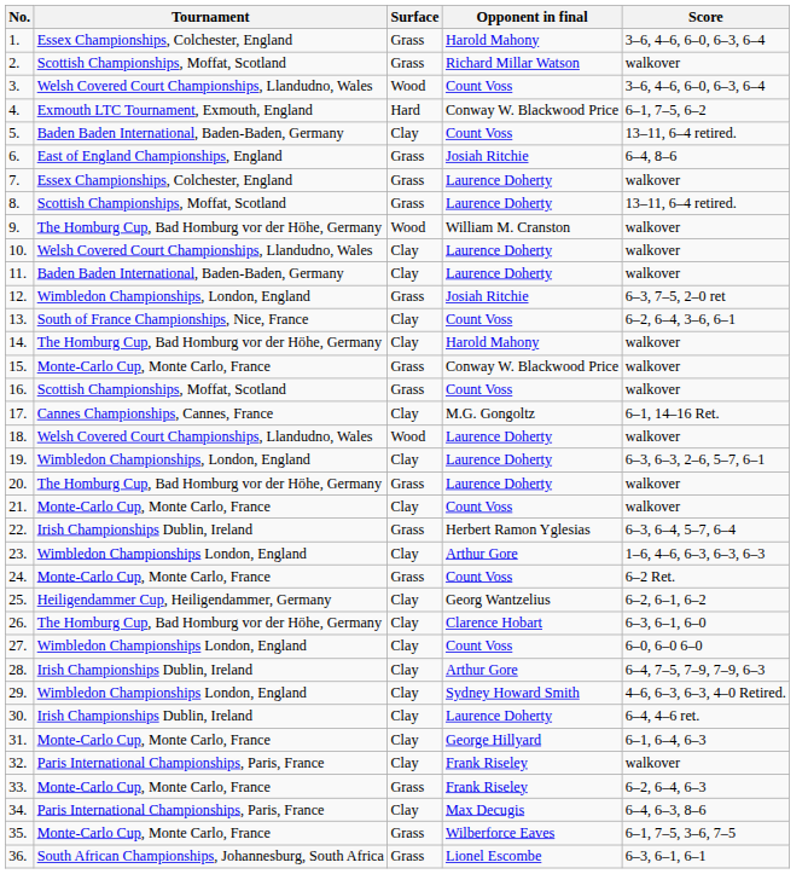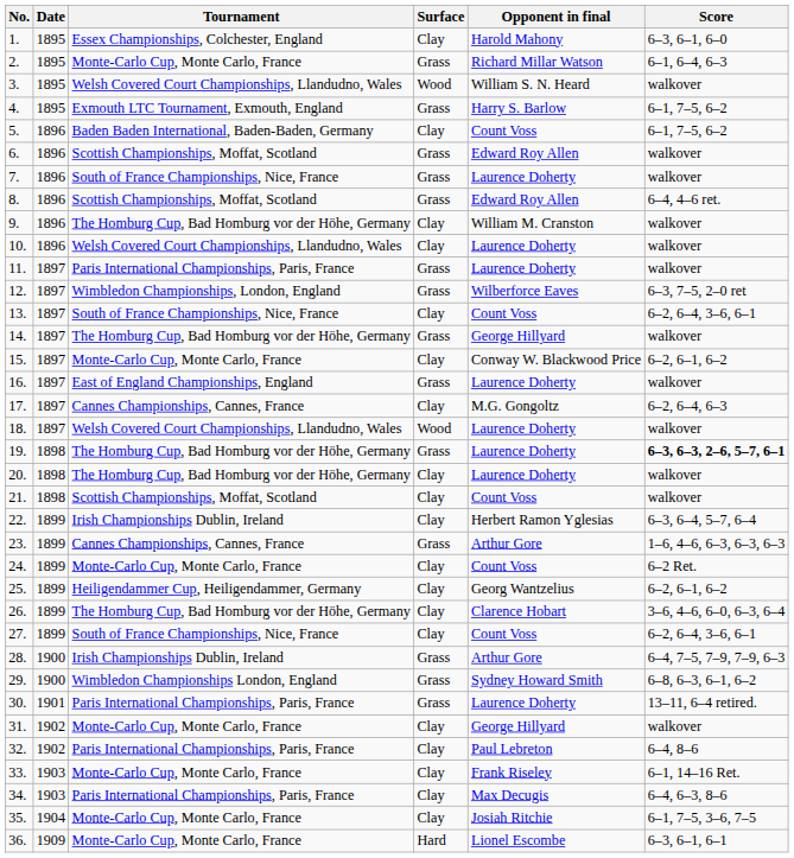 <table class="sortable wikitable">
 <tr>
 <th>No.</th>
+<th>Date</th>
 <th>Tournament</th>
 <th>Surface</th>
 <th>Opponent in final</th>
 <th>Score</th>
 </tr>
 <tr bgcolor=>
 <td>1.</td>
+<td>1895</td>
 <td><a href='#'>Essex Championships</a>, Colchester, England</td>
-<td>Grass</td>
+<td>Clay</td>
 <td> <a href='#'>Harold Mahony</a></td>
-<td>3–6, 4–6, 6–0, 6–3, 6–4</td>
+<td>6–3, 6–1, 6–0</td>
 </tr>
 <tr bgcolor=>
 <td>2.</td>
-<td><a href='#'>Scottish Championships</a>, Moffat, Scotland</td>
+<td>1895</td>
+<td><a href='#'>Monte-Carlo Cup</a>, Monte Carlo, France</td>
 <td>Grass</td>
 <td> <a href='#'>Richard Millar Watson</a></td>
+<td>6–1, 6–4, 6–3</td>
+</tr>
+<tr bgcolor=>
+<td>3.</td>
+<td>1895</td>
+<td><a href='#'>Welsh Covered Court Championships</a>, Llandudno, Wales</td>
+<td>Wood</td>
+<td> William S. N. Heard</td>
 <td>walkover</td>
 </tr>
 <tr bgcolor=>
-<td>3.</td>
-<td><a href='#'>Welsh Covered Court Championships</a>, Llandudno, Wales</td>
-<td>Wood</td>
-<td> <a href='#'>Count Voss</a></td>
-<td>3–6, 4–6, 6–0, 6–3, 6–4</td>
-</tr>
-<tr bgcolor=>
 <td>4.</td>
+<td>1895</td>
 <td><a href='#'>Exmouth LTC Tournament</a>, Exmouth, England</td>
-<td>Hard</td>
-<td> Conway W. Blackwood Price</td>
+<td>Grass</td>
+<td> <a href='#'>Harry S. Barlow</a></td>
 <td>6–1, 7–5, 6–2</td>
 </tr>
 <tr bgcolor=>
 <td>5.</td>
+<td>1896</td>
 <td><a href='#'>Baden Baden International</a>, Baden-Baden, Germany</td>
 <td>Clay</td>
 <td> <a href='#'>Count Voss</a></td>
-<td>13–11, 6–4 retired.</td>
+<td>6–1, 7–5, 6–2</td>
 </tr>
 <tr bgcolor=>
 <td>6.</td>
-<td><a href='#'>East of England Championships</a>, England</td>
+<td>1896</td>
+<td><a href='#'>Scottish Championships</a>, Moffat, Scotland</td>
 <td>Grass</td>
-<td> <a href='#'>Josiah Ritchie</a></td>
-<td>6–4, 8–6</td>
+<td> <a href='#'>Edward Roy Allen</a></td>
+<td>walkover</td>
 </tr>
 <tr bgcolor=>
 <td>7.</td>
-<td><a href='#'>Essex Championships</a>, Colchester, England</td>
+<td>1896</td>
+<td><a href='#'>South of France Championships</a>, Nice, France</td>
 <td>Grass</td>
 <td> <a href='#'>Laurence Doherty</a></td>
 <td>walkover</td>
 </tr>
 <tr bgcolor=>
 <td>8.</td>
+<td>1896</td>
 <td><a href='#'>Scottish Championships</a>, Moffat, Scotland</td>
 <td>Grass</td>
-<td> <a href='#'>Laurence Doherty</a></td>
-<td>13–11, 6–4 retired.</td>
+<td> <a href='#'>Edward Roy Allen</a></td>
+<td>6–4, 4–6 ret.</td>
 </tr>
 <tr bgcolor=>
 <td>9.</td>
+<td>1896</td>
 <td><a href='#'>The Homburg Cup</a>, Bad Homburg vor der Höhe, Germany</td>
-<td>Wood</td>
+<td>Clay</td>
 <td> William M. Cranston</td>
 <td>walkover</td>
 </tr>
 <tr bgcolor=>
 <td>10.</td>
+<td>1896</td>
 <td><a href='#'>Welsh Covered Court Championships</a>, Llandudno, Wales</td>
 <td>Clay</td>
 <td> <a href='#'>Laurence Doherty</a></td>
 <td>walkover</td>
 </tr>
 <tr bgcolor=>
 <td>11.</td>
-<td><a href='#'>Baden Baden International</a>, Baden-Baden, Germany</td>
-<td>Clay</td>
+<td>1897</td>
+<td><a href='#'>Paris International Championships</a>, Paris, France</td>
+<td>Grass</td>
 <td> <a href='#'>Laurence Doherty</a></td>
 <td>walkover</td>
 </tr>
 <tr bgcolor=>
 <td>12.</td>
+<td>1897</td>
 <td><a href='#'>Wimbledon Championships</a>, London, England</td>
 <td>Grass</td>
-<td> <a href='#'>Josiah Ritchie</a></td>
+<td> <a href='#'>Wilberforce Eaves</a></td>
 <td>6–3, 7–5, 2–0 ret</td>
 </tr>
 <tr bgcolor=>
 <td>13.</td>
+<td>1897</td>
 <td><a href='#'>South of France Championships</a>, Nice, France</td>
 <td>Clay</td>
 <td> <a href='#'>Count Voss</a></td>
 <td>6–2, 6–4, 3–6, 6–1</td>
 </tr>
 <tr bgcolor=>
 <td>14.</td>
+<td>1897</td>
 <td><a href='#'>The Homburg Cup</a>, Bad Homburg vor der Höhe, Germany</td>
-<td>Clay</td>
-<td> <a href='#'>Harold Mahony</a></td>
+<td>Grass</td>
+<td> <a href='#'>George Hillyard</a></td>
 <td>walkover</td>
 </tr>
 <tr bgcolor=>
 <td>15.</td>
+<td>1897</td>
 <td><a href='#'>Monte-Carlo Cup</a>, Monte Carlo, France</td>
-<td>Grass</td>
+<td>Clay</td>
 <td> Conway W. Blackwood Price</td>
-<td>walkover</td>
+<td>6–2, 6–1, 6–2</td>
 </tr>
 <tr bgcolor=>
 <td>16.</td>
-<td><a href='#'>Scottish Championships</a>, Moffat, Scotland</td>
+<td>1897</td>
+<td><a href='#'>East of England Championships</a>, England</td>
 <td>Grass</td>
-<td> <a href='#'>Count Voss</a></td>
+<td> <a href='#'>Laurence Doherty</a></td>
 <td>walkover</td>
 </tr>
 <tr bgcolor=>
 <td>17.</td>
+<td>1897</td>
 <td><a href='#'>Cannes Championships</a>, Cannes, France</td>
 <td>Clay</td>
 <td> M.G. Gongoltz</td>
-<td>6–1, 14–16 Ret.</td>
+<td>6–2, 6–4, 6–3</td>
 </tr>
 <tr bgcolor=>
 <td>18.</td>
+<td>1897</td>
 <td><a href='#'>Welsh Covered Court Championships</a>, Llandudno, Wales</td>
 <td>Wood</td>
 <td> <a href='#'>Laurence Doherty</a></td>
 <td>walkover</td>
 </tr>
 <tr bgcolor=>
 <td>19.</td>
-<td><a href='#'>Wimbledon Championships</a>, London, England</td>
-<td>Clay</td>
+<td>1898</td>
+<td><a href='#'>The Homburg Cup</a>, Bad Homburg vor der Höhe, Germany</td>
+<td>Grass</td>
 <td> <a href='#'>Laurence Doherty</a></td>
-<td>6–3, 6–3, 2–6, 5–7, 6–1</td>
+<td><strong>6–3, 6–3, 2–6, 5–7, 6–1</strong></td>
 </tr>
 <tr bgcolor=>
 <td>20.</td>
+<td>1898</td>
 <td><a href='#'>The Homburg Cup</a>, Bad Homburg vor der Höhe, Germany</td>
-<td>Grass</td>
+<td>Clay</td>
 <td> <a href='#'>Laurence Doherty</a></td>
 <td>walkover</td>
 </tr>
 <tr bgcolor=>
 <td>21.</td>
-<td><a href='#'>Monte-Carlo Cup</a>, Monte Carlo, France</td>
+<td>1898</td>
+<td><a href='#'>Scottish Championships</a>, Moffat, Scotland</td>
 <td>Clay</td>
 <td> <a href='#'>Count Voss</a></td>
 <td>walkover</td>
 </tr>
 <tr bgcolor=>
 <td>22.</td>
+<td>1899</td>
 <td><a href='#'>Irish Championships</a> Dublin, Ireland</td>
-<td>Grass</td>
+<td>Clay</td>
 <td> Herbert Ramon Yglesias</td>
 <td>6–3, 6–4, 5–7, 6–4</td>
 </tr>
 <tr bgcolor=>
 <td>23.</td>
-<td><a href='#'>Wimbledon Championships</a> London, England</td>
-<td>Clay</td>
+<td>1899</td>
+<td><a href='#'>Cannes Championships</a>, Cannes, France</td>
+<td>Grass</td>
 <td> <a href='#'>Arthur Gore</a></td>
 <td>1–6, 4–6, 6–3, 6–3, 6–3</td>
 </tr>
 <tr bgcolor=>
 <td>24.</td>
+<td>1899</td>
 <td><a href='#'>Monte-Carlo Cup</a>, Monte Carlo, France</td>
-<td>Grass</td>
+<td>Clay</td>
 <td> <a href='#'>Count Voss</a></td>
 <td>6–2 Ret.</td>
 </tr>
 <tr bgcolor=>
 <td>25.</td>
+<td>1899</td>
 <td><a href='#'>Heiligendammer Cup</a>, Heiligendammer, Germany</td>
 <td>Clay</td>
 <td> Georg Wantzelius</td>
 <td>6–2, 6–1, 6–2</td>
 </tr>
 <tr bgcolor=>
 <td>26.</td>
+<td>1899</td>
 <td><a href='#'>The Homburg Cup</a>, Bad Homburg vor der Höhe, Germany</td>
 <td>Clay</td>
 <td> <a href='#'>Clarence Hobart</a></td>
-<td>6–3, 6–1, 6–0</td>
+<td>3–6, 4–6, 6–0, 6–3, 6–4</td>
 </tr>
 <tr bgcolor=>
 <td>27.</td>
-<td><a href='#'>Wimbledon Championships</a> London, England</td>
+<td>1899</td>
+<td><a href='#'>South of France Championships</a>, Nice, France</td>
 <td>Clay</td>
 <td> <a href='#'>Count Voss</a></td>
-<td>6–0, 6–0 6–0</td>
+<td>6–2, 6–4, 3–6, 6–1</td>
 </tr>
 <tr bgcolor=>
 <td>28.</td>
+<td>1900</td>
 <td><a href='#'>Irish Championships</a> Dublin, Ireland</td>
-<td>Clay</td>
+<td>Grass</td>
 <td> <a href='#'>Arthur Gore</a></td>
 <td>6–4, 7–5, 7–9, 7–9, 6–3</td>
 </tr>
 <tr bgcolor=>
 <td>29.</td>
+<td>1900</td>
 <td><a href='#'>Wimbledon Championships</a> London, England</td>
-<td>Clay</td>
+<td>Grass</td>
 <td> <a href='#'>Sydney Howard Smith</a></td>
-<td>4–6, 6–3, 6–3, 4–0 Retired.</td>
+<td>6–8, 6–3, 6–1, 6–2</td>
 </tr>
 <tr bgcolor=>
 <td>30.</td>
-<td><a href='#'>Irish Championships</a> Dublin, Ireland</td>
-<td>Clay</td>
+<td>1901</td>
+<td><a href='#'>Paris International Championships</a>, Paris, France</td>
+<td>Grass</td>
 <td> <a href='#'>Laurence Doherty</a></td>
-<td>6–4, 4–6 ret.</td>
+<td>13–11, 6–4 retired.</td>
 </tr>
 <tr bgcolor=>
 <td>31.</td>
+<td>1902</td>
 <td><a href='#'>Monte-Carlo Cup</a>, Monte Carlo, France</td>
 <td>Clay</td>
 <td> <a href='#'>George Hillyard</a></td>
-<td>6–1, 6–4, 6–3</td>
+<td>walkover</td>
 </tr>
 <tr bgcolor=>
 <td>32.</td>
+<td>1902</td>
 <td><a href='#'>Paris International Championships</a>, Paris, France</td>
 <td>Clay</td>
-<td> <a href='#'>Frank Riseley</a></td>
-<td>walkover</td>
+<td> <a href='#'>Paul Lebreton</a></td>
+<td>6–4, 8–6</td>
 </tr>
 <tr bgcolor=>
 <td>33.</td>
+<td>1903</td>
 <td><a href='#'>Monte-Carlo Cup</a>, Monte Carlo, France</td>
-<td>Grass</td>
+<td>Clay</td>
 <td> <a href='#'>Frank Riseley</a></td>
-<td>6–2, 6–4, 6–3</td>
+<td>6–1, 14–16 Ret.</td>
 </tr>
 <tr bgcolor=>
 <td>34.</td>
+<td>1903</td>
 <td><a href='#'>Paris International Championships</a>, Paris, France</td>
 <td>Clay</td>
 <td> <a href='#'>Max Decugis</a></td>
 <td>6–4, 6–3, 8–6</td>
 </tr>
 <tr bgcolor=>
 <td>35.</td>
+<td>1904</td>
 <td><a href='#'>Monte-Carlo Cup</a>, Monte Carlo, France</td>
-<td>Grass</td>
-<td> <a href='#'>Wilberforce Eaves</a></td>
+<td>Clay</td>
+<td> <a href='#'>Josiah Ritchie</a></td>
 <td>6–1, 7–5, 3–6, 7–5</td>
 </tr>
 <tr bgcolor=>
 <td>36.</td>
-<td><a href='#'>South African Championships</a>, Johannesburg, South Africa</td>
-<td>Grass</td>
+<td>1909</td>
+<td><a href='#'>Monte-Carlo Cup</a>, Monte Carlo, France</td>
+<td>Hard</td>
 <td> <a href='#'>Lionel Escombe</a></td>
 <td>6–3, 6–1, 6–1</td>
 </tr>
 </table>
